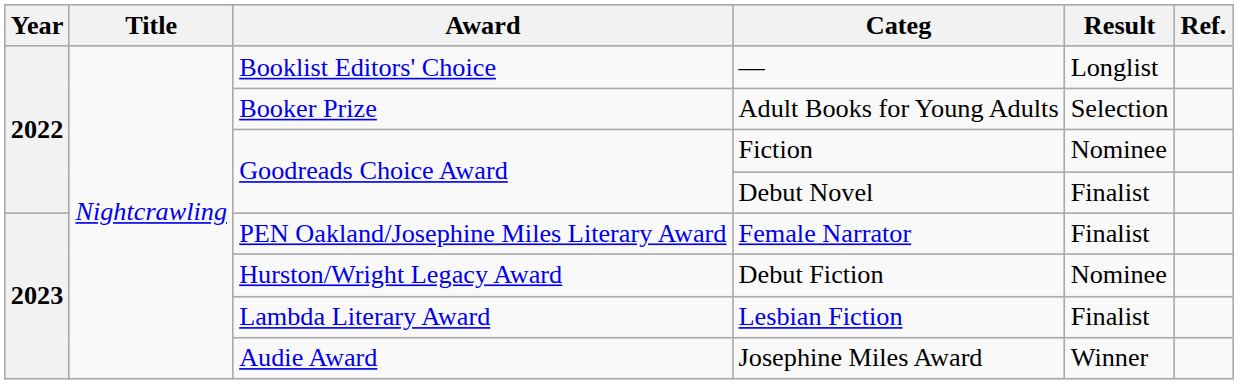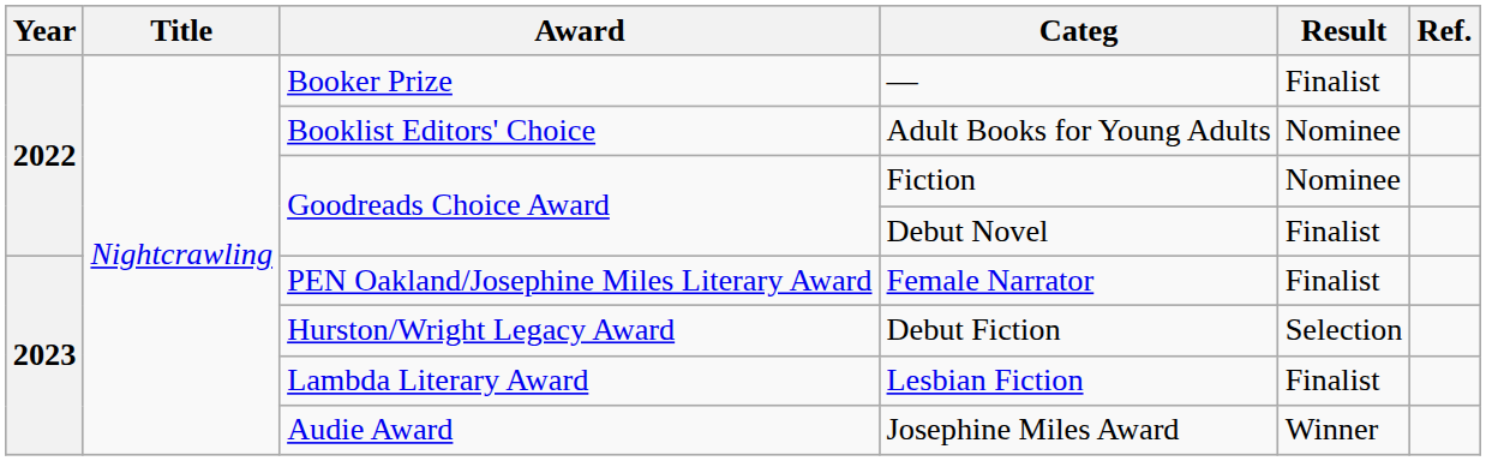 <table class="wikitable sortable mw-collapsible">
 <tr>
 <th>Year</th>
 <th>Title</th>
 <th>Award</th>
 <th>Categ</th>
 <th>Result</th>
 <th>Ref.</th>
 </tr>
 <tr>
 <th rowspan="4">2022</th>
 <td rowspan="8"><em><a href='#'>Nightcrawling</a></em></td>
-<td><a href='#'>Booklist Editors' Choice</a></td>
+<td><a href='#'>Booker Prize</a></td>
 <td>—</td>
-<td>Longlist</td>
+<td>Finalist</td>
 <td></td>
 </tr>
 <tr>
-<td><a href='#'>Booker Prize</a></td>
+<td><a href='#'>Booklist Editors' Choice</a></td>
 <td>Adult Books for Young Adults</td>
-<td>Selection</td>
+<td>Nominee</td>
 <td></td>
 </tr>
 <tr>
 <td rowspan="2"><a href='#'>Goodreads Choice Award</a></td>
 <td>Fiction</td>
 <td>Nominee</td>
 <td></td>
 </tr>
 <tr>
 <td>Debut Novel</td>
 <td>Finalist</td>
 <td></td>
 </tr>
 <tr>
 <th rowspan="4">2023</th>
 <td><a href='#'>PEN Oakland/Josephine Miles Literary Award</a></td>
 <td><a href='#'>Female Narrator</a></td>
 <td>Finalist</td>
 <td></td>
 </tr>
 <tr>
 <td><a href='#'>Hurston/Wright Legacy Award</a></td>
 <td>Debut Fiction</td>
-<td>Nominee</td>
+<td>Selection</td>
 <td></td>
 </tr>
 <tr>
 <td><a href='#'>Lambda Literary Award</a></td>
 <td><a href='#'>Lesbian Fiction</a></td>
 <td>Finalist</td>
 <td></td>
 </tr>
 <tr>
 <td><a href='#'>Audie Award</a></td>
 <td>Josephine Miles Award</td>
 <td>Winner</td>
 <td></td>
 </tr>
 </table>
